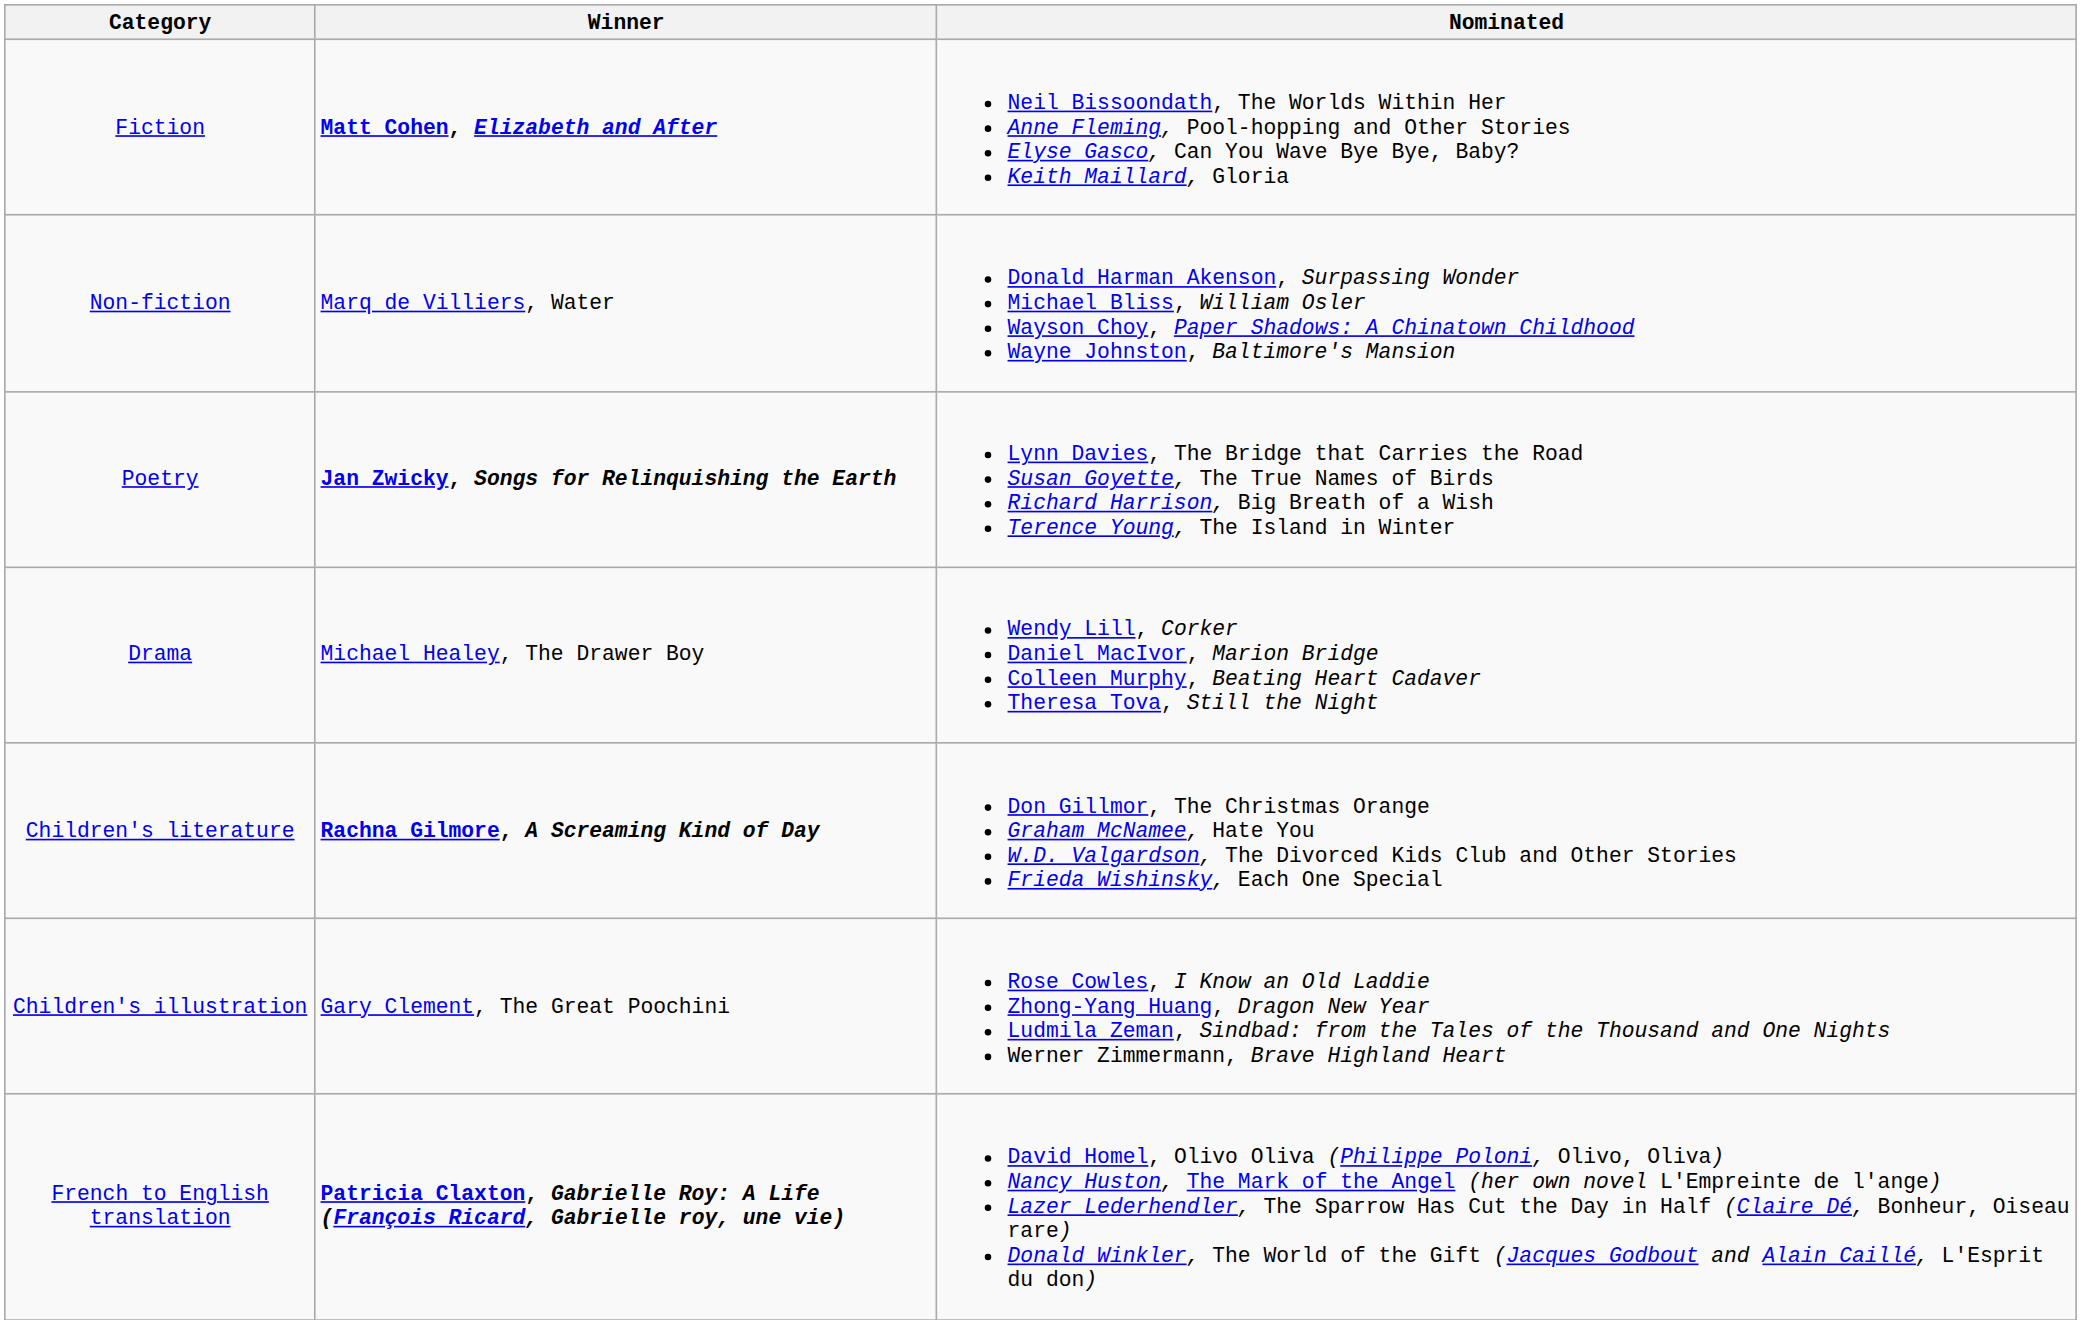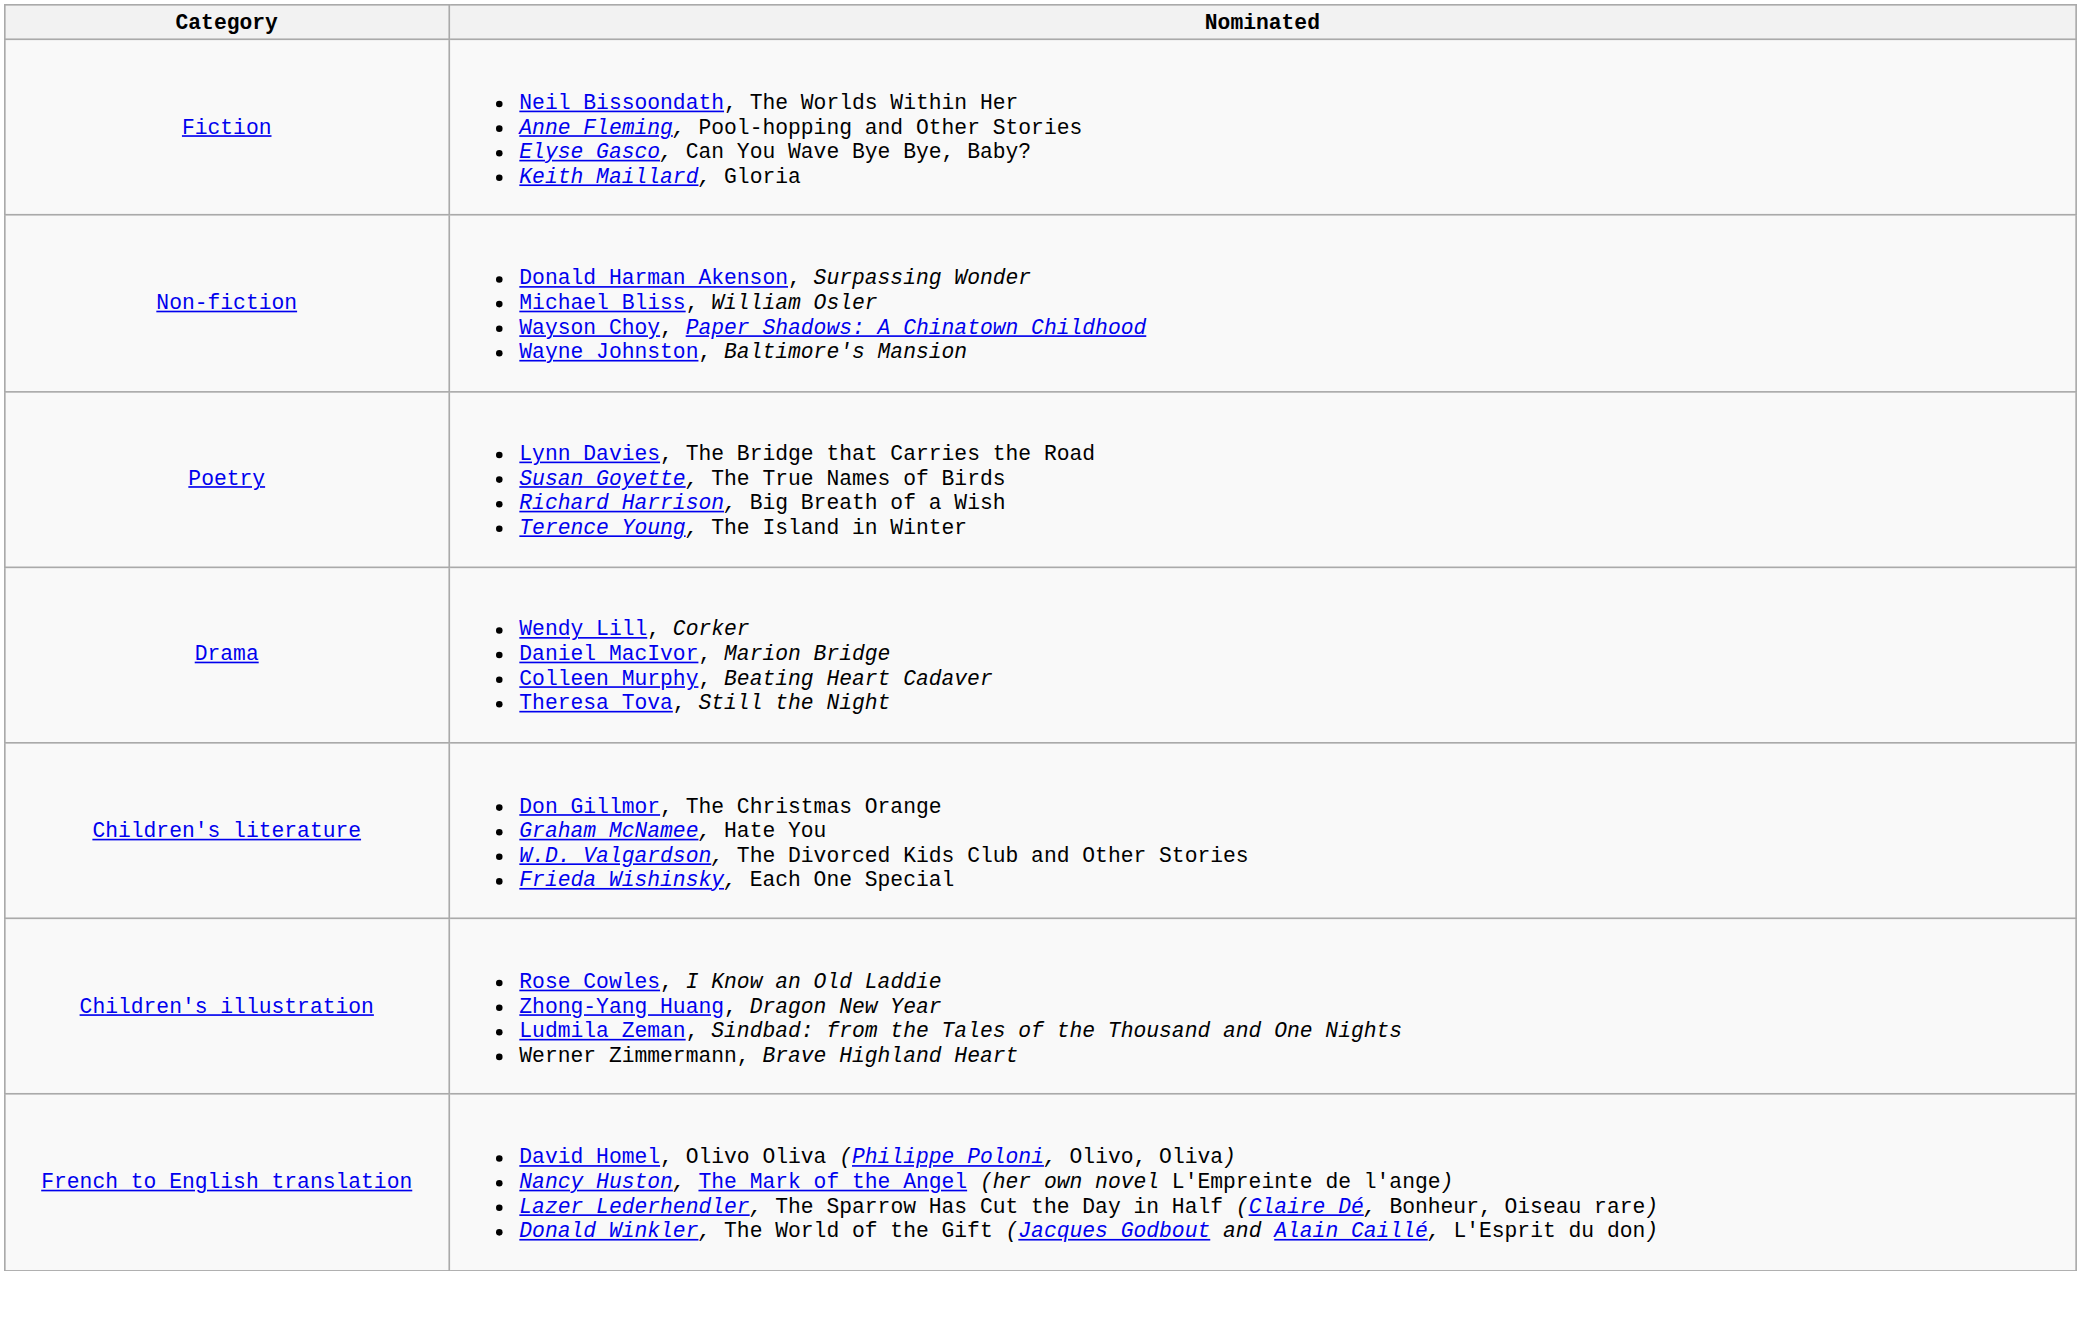 <table class="wikitable" width="100%">
 <tr>
 <th width=15%>Category</th>
-<th width=30%>Winner</th>
 <th width=55%>Nominated</th>
 </tr>
 <tr>
 <td align="center"><a href='#'>Fiction</a></td>
-<td> <strong><a href='#'>Matt Cohen</a>, <em><a href='#'>Elizabeth and After</a><strong><em></td>
 <td><br><ul><li><a href='#'>Neil Bissoondath</a>, </em>The Worlds Within Her<em></li><li><a href='#'>Anne Fleming</a>, </em>Pool-hopping and Other Stories<em></li><li><a href='#'>Elyse Gasco</a>, </em>Can You Wave Bye Bye, Baby?<em></li><li><a href='#'>Keith Maillard</a>, </em>Gloria<em></li></ul></td>
 </tr>
 <tr>
 <td align="center"><a href='#'>Non-fiction</a></td>
-<td> </strong><a href='#'>Marq de Villiers</a>, </em>Water</em></strong></td>
 <td><br><ul><li><a href='#'>Donald Harman Akenson</a>, <em>Surpassing Wonder</em></li><li><a href='#'>Michael Bliss</a>, <em>William Osler</em></li><li><a href='#'>Wayson Choy</a>, <em><a href='#'>Paper Shadows: A Chinatown Childhood</a></em></li><li><a href='#'>Wayne Johnston</a>, <em>Baltimore's Mansion</em></li></ul></td>
 </tr>
 <tr>
 <td align="center"><a href='#'>Poetry</a></td>
-<td> <strong><a href='#'>Jan Zwicky</a>, <em>Songs for Relinquishing the Earth<strong><em></td>
 <td><br><ul><li><a href='#'>Lynn Davies</a>, </em>The Bridge that Carries the Road<em></li><li><a href='#'>Susan Goyette</a>, </em>The True Names of Birds<em></li><li><a href='#'>Richard Harrison</a>, </em>Big Breath of a Wish<em></li><li><a href='#'>Terence Young</a>, </em>The Island in Winter<em></li></ul></td>
 </tr>
 <tr>
 <td align="center"><a href='#'>Drama</a></td>
-<td> </strong><a href='#'>Michael Healey</a>, </em>The Drawer Boy</em></strong></td>
 <td><br><ul><li><a href='#'>Wendy Lill</a>, <em>Corker</em></li><li><a href='#'>Daniel MacIvor</a>, <em>Marion Bridge</em></li><li><a href='#'>Colleen Murphy</a>, <em>Beating Heart Cadaver</em></li><li><a href='#'>Theresa Tova</a>, <em>Still the Night</em></li></ul></td>
 </tr>
 <tr>
 <td align="center"><a href='#'>Children's literature</a></td>
-<td> <strong><a href='#'>Rachna Gilmore</a>, <em>A Screaming Kind of Day<strong><em></td>
 <td><br><ul><li><a href='#'>Don Gillmor</a>, </em>The Christmas Orange<em></li><li><a href='#'>Graham McNamee</a>, </em>Hate You<em></li><li><a href='#'>W.D. Valgardson</a>, </em>The Divorced Kids Club and Other Stories<em></li><li><a href='#'>Frieda Wishinsky</a>, </em>Each One Special<em></li></ul></td>
 </tr>
 <tr>
 <td align="center"><a href='#'>Children's illustration</a></td>
-<td> </strong><a href='#'>Gary Clement</a>, </em>The Great Poochini</em></strong></td>
 <td><br><ul><li><a href='#'>Rose Cowles</a>, <em>I Know an Old Laddie</em></li><li><a href='#'>Zhong-Yang Huang</a>, <em>Dragon New Year</em></li><li><a href='#'>Ludmila Zeman</a>, <em>Sindbad: from the Tales of the Thousand and One Nights</em></li><li>Werner Zimmermann, <em>Brave Highland Heart</em></li></ul></td>
 </tr>
 <tr>
 <td align="center"><a href='#'>French to English translation</a></td>
-<td> <strong><a href='#'>Patricia Claxton</a>, <em>Gabrielle Roy: A Life<strong><em> (<a href='#'>François Ricard</a>, </em>Gabrielle roy, une vie<em>)</td>
 <td><br><ul><li><a href='#'>David Homel</a>, </em>Olivo Oliva<em> (<a href='#'>Philippe Poloni</a>, </em>Olivo, Oliva<em>)</li><li><a href='#'>Nancy Huston</a>, </em><a href='#'>The Mark of the Angel</a><em> (her own novel </em>L'Empreinte de l'ange<em>)</li><li><a href='#'>Lazer Lederhendler</a>, </em>The Sparrow Has Cut the Day in Half<em> (<a href='#'>Claire Dé</a>, </em>Bonheur, Oiseau rare<em>)</li><li><a href='#'>Donald Winkler</a>, </em>The World of the Gift<em> (<a href='#'>Jacques Godbout</a> and <a href='#'>Alain Caillé</a>, </em>L'Esprit du don<em>)</li></ul></td>
 </tr>
 </table>
